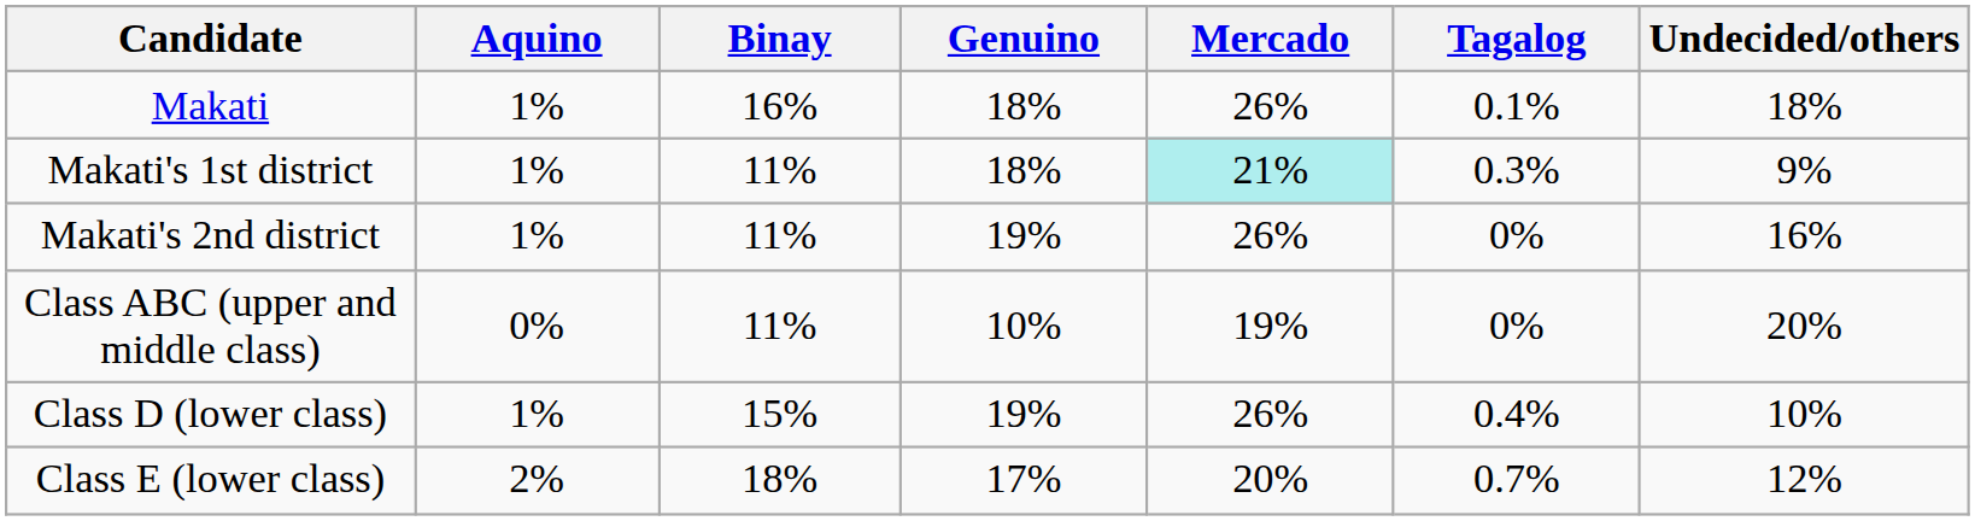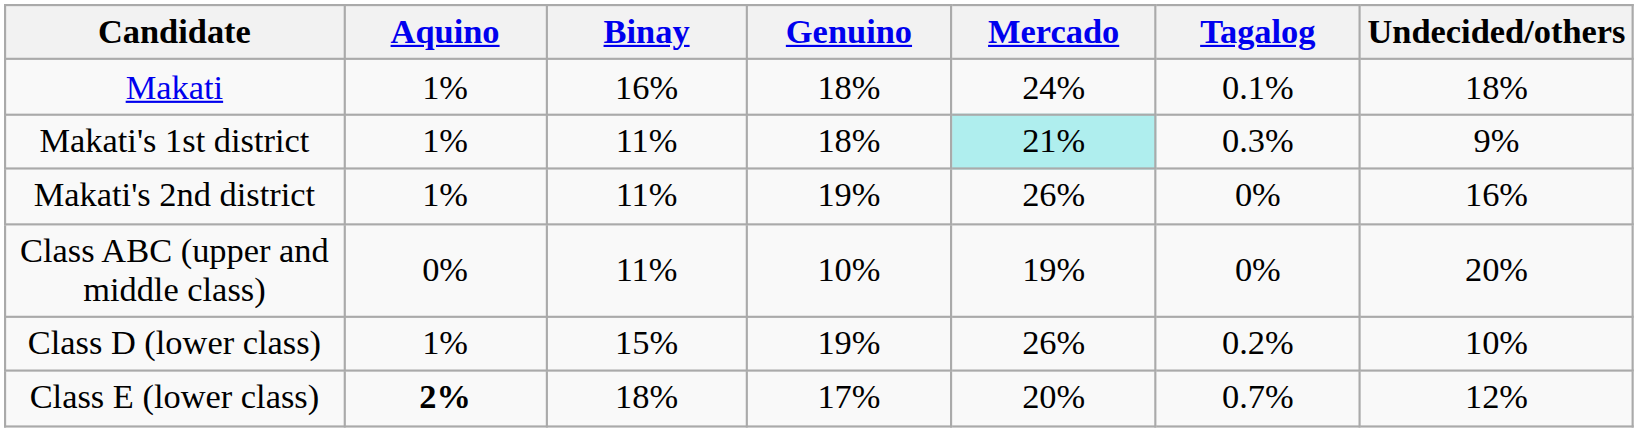 <table class=wikitable width=60% style="text-align:center">
 <tr>
 <th width=22%>Candidate</th>
 <th width=13%><a href='#'>Aquino</a></th>
 <th width=13%><a href='#'>Binay</a></th>
 <th width=13%><a href='#'>Genuino</a></th>
 <th width=13%><a href='#'>Mercado</a></th>
 <th width=13%><a href='#'>Tagalog</a></th>
 <th width=13%>Undecided/others</th>
 </tr>
 <tr>
 <td><a href='#'>Makati</a></td>
 <td>1%</td>
 <td>16%</td>
 <td>18%</td>
-<td>26%</td>
+<td>24%</td>
 <td>0.1%</td>
 <td>18%</td>
 </tr>
 <tr>
 <td>Makati's 1st district</td>
 <td>1%</td>
 <td>11%</td>
 <td>18%</td>
 <td style="background: paleturquoise;">21%</td>
 <td>0.3%</td>
 <td>9%</td>
 </tr>
 <tr>
 <td>Makati's 2nd district</td>
 <td>1%</td>
 <td>11%</td>
 <td>19%</td>
 <td>26%</td>
 <td>0%</td>
 <td>16%</td>
 </tr>
 <tr>
 <td>Class ABC (upper and middle class)</td>
 <td>0%</td>
 <td>11%</td>
 <td>10%</td>
 <td>19%</td>
 <td>0%</td>
 <td>20%</td>
 </tr>
 <tr>
 <td>Class D (lower class)</td>
 <td>1%</td>
 <td>15%</td>
 <td>19%</td>
 <td>26%</td>
-<td>0.4%</td>
+<td>0.2%</td>
 <td>10%</td>
 </tr>
 <tr>
 <td>Class E (lower class)</td>
-<td>2%</td>
+<td><strong>2%</strong></td>
 <td>18%</td>
 <td>17%</td>
 <td>20%</td>
 <td>0.7%</td>
 <td>12%</td>
 </tr>
 </table>
